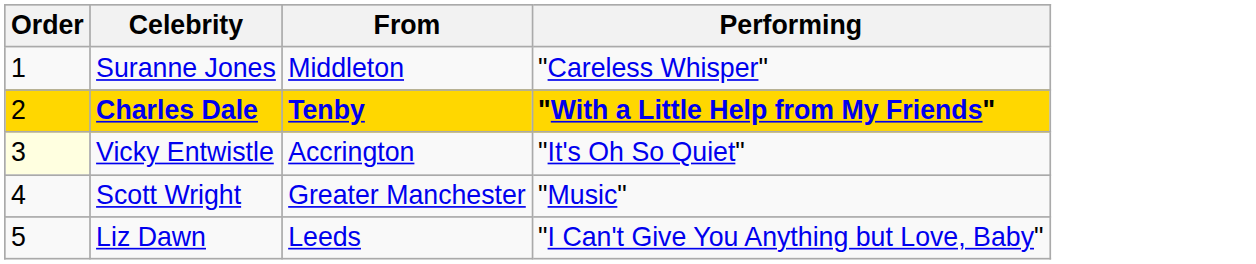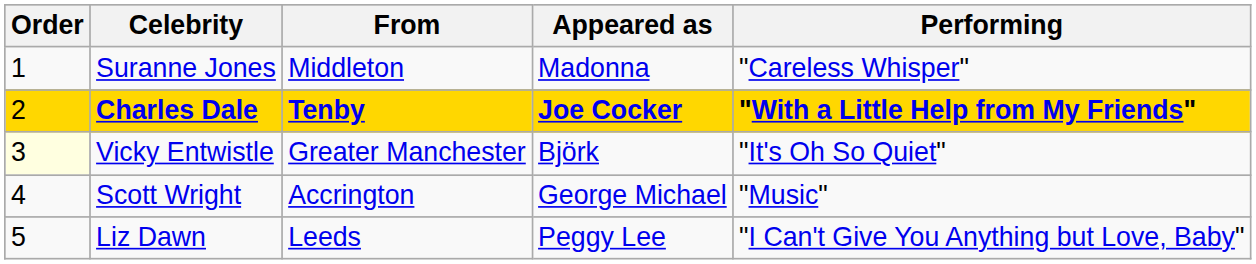 <table class="wikitable">
 <tr>
 <th>Order</th>
 <th>Celebrity</th>
 <th>From</th>
+<th>Appeared as</th>
 <th>Performing</th>
 </tr>
 <tr>
 <td>1</td>
 <td><a href='#'>Suranne Jones</a></td>
 <td><a href='#'>Middleton</a></td>
+<td><a href='#'>Madonna</a></td>
 <td>"<a href='#'>Careless Whisper</a>"</td>
 </tr>
 <tr style="background:gold;">
 <td>2</td>
 <td><strong><a href='#'>Charles Dale</a></strong></td>
 <td><strong><a href='#'>Tenby</a></strong></td>
+<td><strong><a href='#'>Joe Cocker</a></strong></td>
 <td><strong>"<a href='#'>With a Little Help from My Friends</a>"</strong></td>
 </tr>
 <tr>
 <td style="background: lightyellow;">3</td>
 <td><a href='#'>Vicky Entwistle</a></td>
-<td><a href='#'>Accrington</a></td>
+<td><a href='#'>Greater Manchester</a></td>
+<td><a href='#'>Björk</a></td>
 <td>"<a href='#'>It's Oh So Quiet</a>"</td>
 </tr>
 <tr>
 <td>4</td>
 <td><a href='#'>Scott Wright</a></td>
-<td><a href='#'>Greater Manchester</a></td>
+<td><a href='#'>Accrington</a></td>
+<td><a href='#'>George Michael</a></td>
 <td>"<a href='#'>Music</a>"</td>
 </tr>
 <tr>
 <td>5</td>
 <td><a href='#'>Liz Dawn</a></td>
 <td><a href='#'>Leeds</a></td>
+<td><a href='#'>Peggy Lee</a></td>
 <td>"<a href='#'>I Can't Give You Anything but Love, Baby</a>"</td>
 </tr>
 </table>
